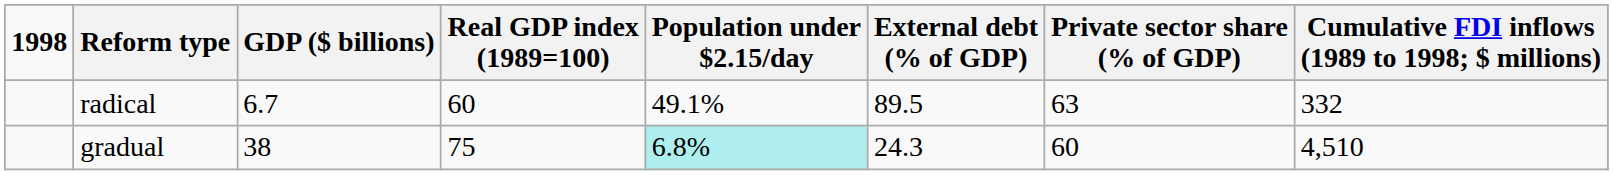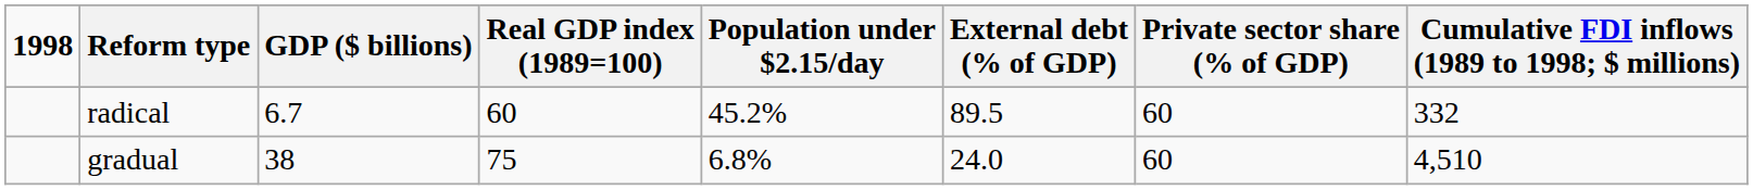 <table class="wikitable">
 <tr>
 <td><strong>1998</strong></td>
 <th>Reform type</th>
 <th>GDP ($ billions)</th>
 <th>Real GDP index<br>(1989=100)</th>
 <th>Population under<br>$2.15/day</th>
 <th>External debt<br>(% of GDP)</th>
 <th>Private sector share<br>(% of GDP)</th>
 <th>Cumulative <a href='#'>FDI</a> inflows<br>(1989 to 1998; $ millions)</th>
 </tr>
 <tr>
 <td><strong></strong></td>
 <td>radical</td>
 <td>6.7</td>
 <td>60</td>
-<td>49.1%</td>
+<td>45.2%</td>
 <td>89.5</td>
-<td>63</td>
+<td>60</td>
 <td>332</td>
 </tr>
 <tr>
 <td><strong></strong></td>
 <td>gradual</td>
 <td>38</td>
 <td>75</td>
-<td style="background: paleturquoise;">6.8%</td>
-<td>24.3</td>
+<td>6.8%</td>
+<td>24.0</td>
 <td>60</td>
 <td>4,510</td>
 </tr>
 </table>
